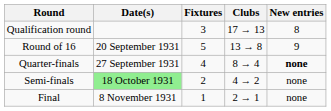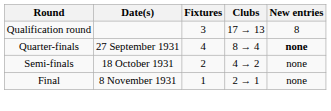 <table class="wikitable" style="text-align:center">
 <tr>
 <th>Round</th>
 <th>Date(s)</th>
 <th>Fixtures</th>
 <th>Clubs</th>
 <th>New entries</th>
 </tr>
 <tr>
 <td>Qualification round</td>
 <td></td>
 <td>3</td>
 <td>17 → 13</td>
 <td>8</td>
 </tr>
 <tr>
-<td>Round of 16</td>
-<td>20 September 1931</td>
-<td>5</td>
-<td>13 → 8</td>
-<td>9</td>
-</tr>
-<tr>
 <td>Quarter-finals</td>
 <td>27 September 1931</td>
 <td>4</td>
 <td>8 → 4</td>
 <td><strong>none</strong></td>
 </tr>
 <tr>
 <td>Semi-finals</td>
-<td style="background: lightgreen;">18 October 1931</td>
+<td>18 October 1931</td>
 <td>2</td>
 <td>4 → 2</td>
 <td>none</td>
 </tr>
 <tr>
 <td>Final</td>
 <td>8 November 1931</td>
 <td>1</td>
 <td>2 → 1</td>
 <td>none</td>
 </tr>
 </table>
